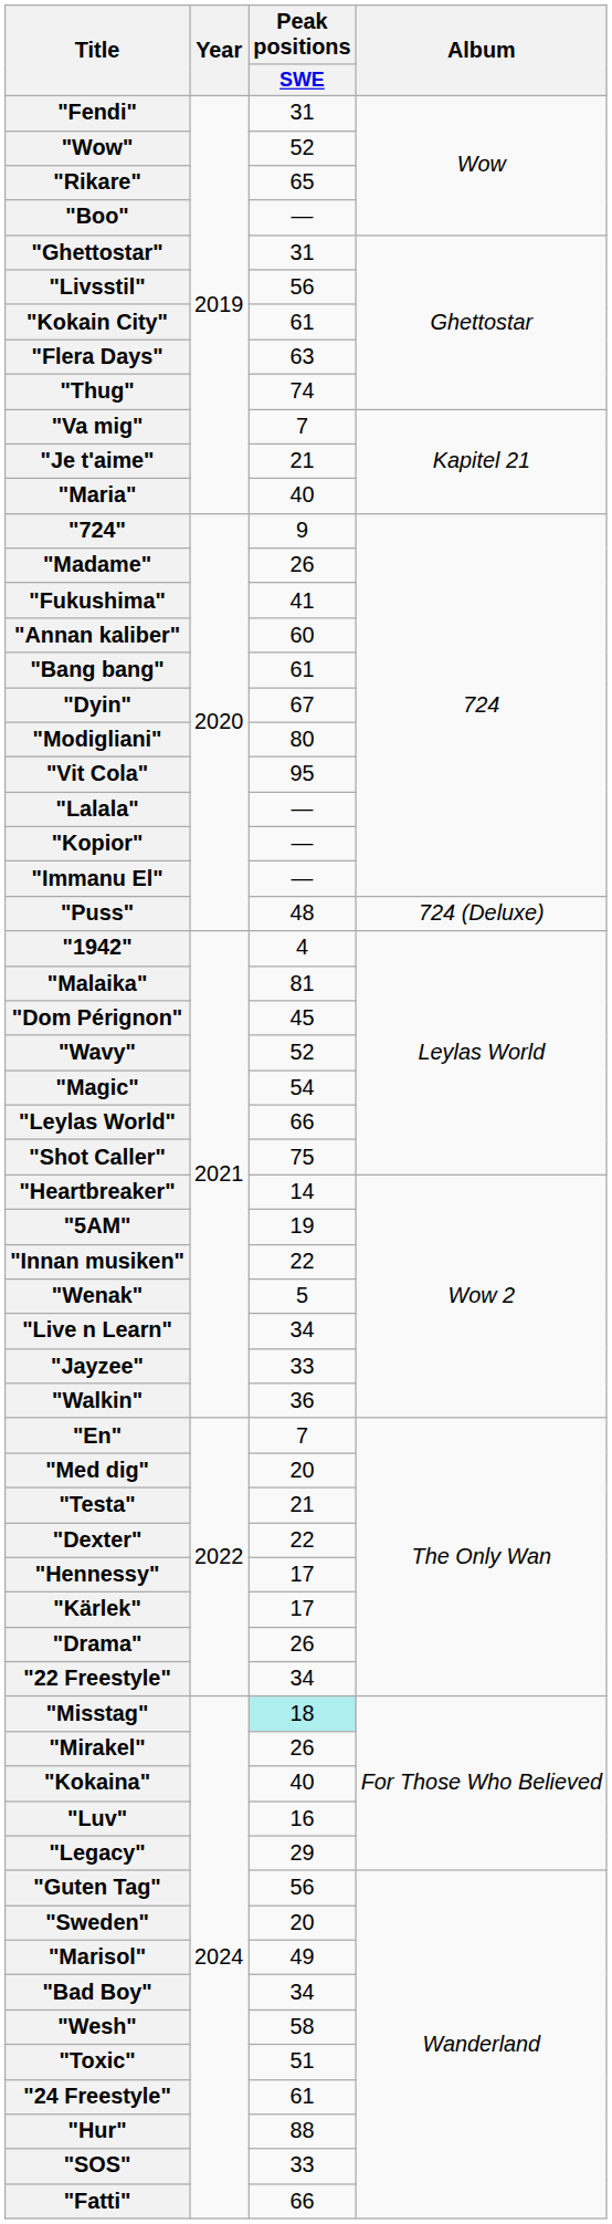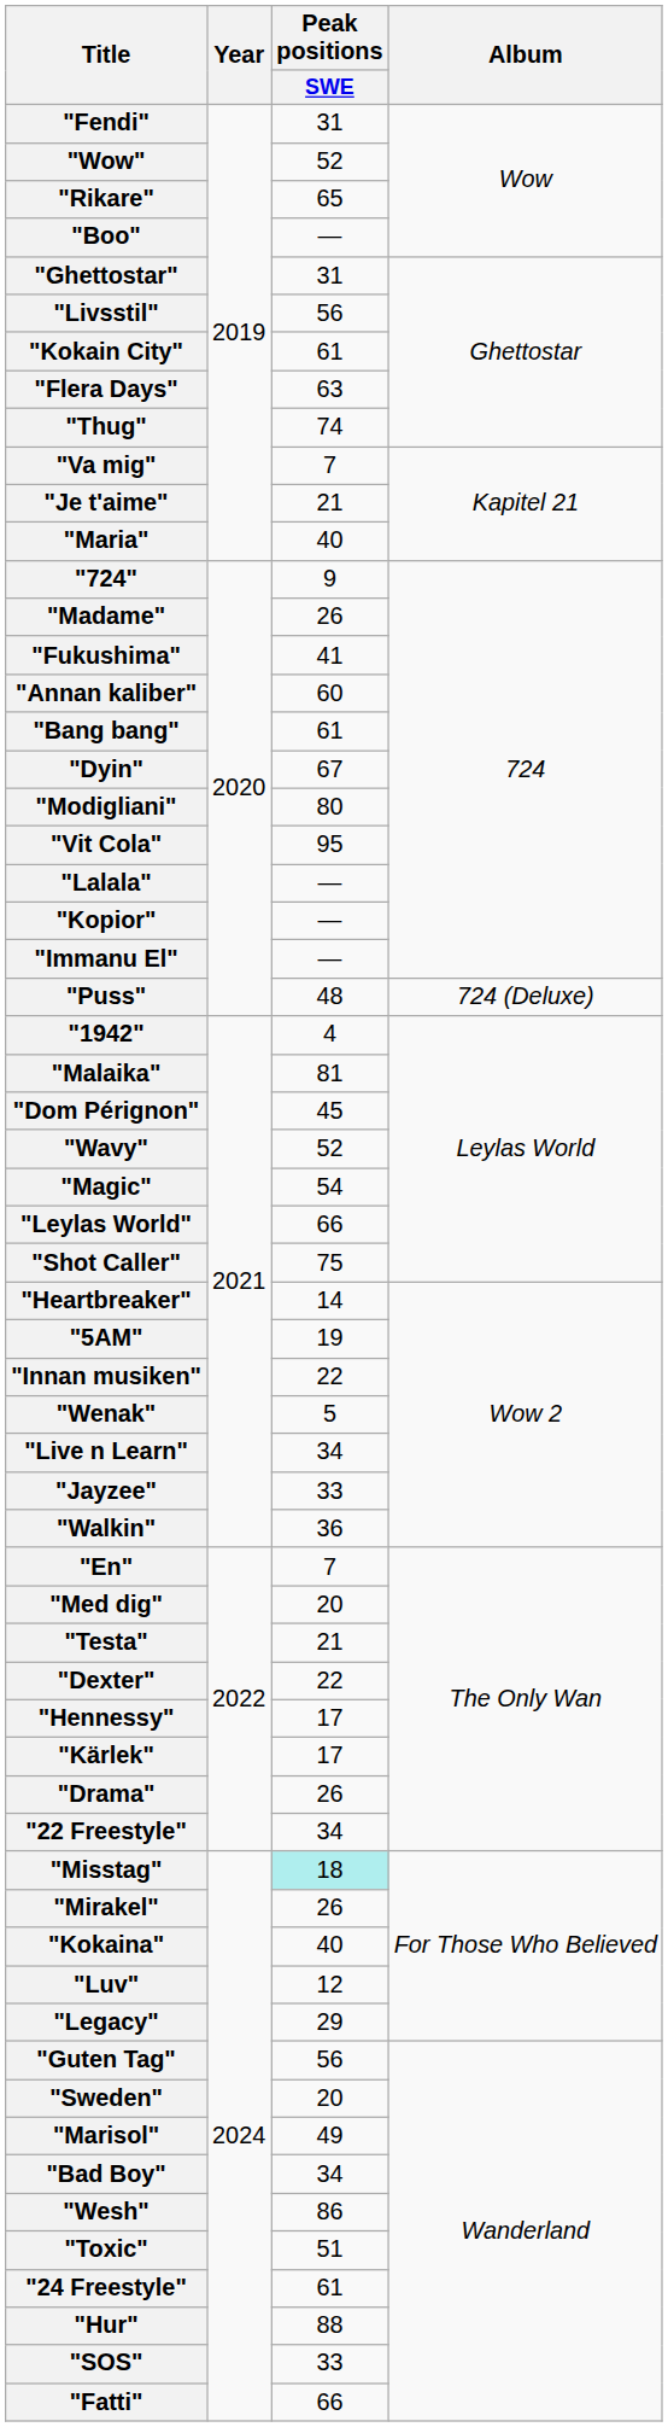 <table class="wikitable plainrowheaders" style="text-align:center">
 <tr>
 <th scope="col" rowspan="2">Title</th>
 <th scope="col" rowspan="2">Year</th>
 <th scope="col" colspan="1">Peak positions</th>
 <th scope="col" rowspan="2">Album</th>
 </tr>
 <tr>
 <th scope="col" style="width:3em;font-size:90%;"><a href='#'>SWE</a><br></th>
 </tr>
 <tr>
 <th scope="row">"Fendi"</th>
 <td rowspan="12">2019</td>
 <td>31</td>
 <td rowspan="4"><em>Wow</em></td>
 </tr>
 <tr>
 <th scope="row">"Wow"</th>
 <td>52</td>
 </tr>
 <tr>
 <th scope="row">"Rikare"</th>
 <td>65</td>
 </tr>
 <tr>
 <th scope="row">"Boo"</th>
 <td>—</td>
 </tr>
 <tr>
 <th scope="row">"Ghettostar"</th>
 <td>31</td>
 <td rowspan="5"><em>Ghettostar</em></td>
 </tr>
 <tr>
 <th scope="row">"Livsstil"</th>
 <td>56</td>
 </tr>
 <tr>
 <th scope="row">"Kokain City"</th>
 <td>61</td>
 </tr>
 <tr>
 <th scope="row">"Flera Days"</th>
 <td>63</td>
 </tr>
 <tr>
 <th scope="row">"Thug"</th>
 <td>74</td>
 </tr>
 <tr>
 <th scope="row">"Va mig"</th>
 <td>7</td>
 <td rowspan="3"><em>Kapitel 21</em></td>
 </tr>
 <tr>
 <th scope="row">"Je t'aime"</th>
 <td>21</td>
 </tr>
 <tr>
 <th scope="row">"Maria"</th>
 <td>40</td>
 </tr>
 <tr>
 <th scope="row">"724"</th>
 <td rowspan="12">2020</td>
 <td>9</td>
 <td rowspan="11"><em>724</em></td>
 </tr>
 <tr>
 <th scope="row">"Madame"</th>
 <td>26</td>
 </tr>
 <tr>
 <th scope="row">"Fukushima"</th>
 <td>41</td>
 </tr>
 <tr>
 <th scope="row">"Annan kaliber"</th>
 <td>60</td>
 </tr>
 <tr>
 <th scope="row">"Bang bang"</th>
 <td>61</td>
 </tr>
 <tr>
 <th scope="row">"Dyin"</th>
 <td>67</td>
 </tr>
 <tr>
 <th scope="row">"Modigliani"</th>
 <td>80</td>
 </tr>
 <tr>
 <th scope="row">"Vit Cola"</th>
 <td>95</td>
 </tr>
 <tr>
 <th scope="row">"Lalala"</th>
 <td>—</td>
 </tr>
 <tr>
 <th scope="row">"Kopior"</th>
 <td>—</td>
 </tr>
 <tr>
 <th scope="row">"Immanu El"</th>
 <td>—</td>
 </tr>
 <tr>
 <th scope="row">"Puss"</th>
 <td>48</td>
 <td><em>724 (Deluxe)</em></td>
 </tr>
 <tr>
 <th scope="row">"1942"</th>
 <td rowspan="14">2021</td>
 <td>4</td>
 <td rowspan="7"><em>Leylas World</em></td>
 </tr>
 <tr>
 <th scope="row">"Malaika"</th>
 <td>81<br></td>
 </tr>
 <tr>
 <th scope="row">"Dom Pérignon"</th>
 <td>45</td>
 </tr>
 <tr>
 <th scope="row">"Wavy"</th>
 <td>52</td>
 </tr>
 <tr>
 <th scope="row">"Magic"</th>
 <td>54</td>
 </tr>
 <tr>
 <th scope="row">"Leylas World"</th>
 <td>66</td>
 </tr>
 <tr>
 <th scope="row">"Shot Caller"</th>
 <td>75</td>
 </tr>
 <tr>
 <th scope="row">"Heartbreaker"</th>
 <td>14</td>
 <td rowspan="7"><em>Wow 2</em></td>
 </tr>
 <tr>
 <th scope="row">"5AM"</th>
 <td>19</td>
 </tr>
 <tr>
 <th scope="row">"Innan musiken"</th>
 <td>22</td>
 </tr>
 <tr>
 <th scope="row">"Wenak"</th>
 <td>5</td>
 </tr>
 <tr>
 <th scope="row">"Live n Learn"</th>
 <td>34</td>
 </tr>
 <tr>
 <th scope="row">"Jayzee"</th>
 <td>33</td>
 </tr>
 <tr>
 <th scope="row">"Walkin"</th>
 <td>36</td>
 </tr>
 <tr>
 <th scope="row">"En"</th>
 <td rowspan="8">2022</td>
 <td>7</td>
 <td rowspan="8"><em>The Only Wan</em></td>
 </tr>
 <tr>
 <th scope="row">"Med dig"</th>
 <td>20</td>
 </tr>
 <tr>
 <th scope="row">"Testa"</th>
 <td>21</td>
 </tr>
 <tr>
 <th scope="row">"Dexter"</th>
 <td>22</td>
 </tr>
 <tr>
 <th scope="row">"Hennessy"</th>
 <td>17</td>
 </tr>
 <tr>
 <th scope="row">"Kärlek"</th>
 <td>17<br></td>
 </tr>
 <tr>
 <th scope="row">"Drama"</th>
 <td>26<br></td>
 </tr>
 <tr>
 <th scope="row">"22 Freestyle"</th>
 <td>34<br></td>
 </tr>
 <tr>
 <th scope="row">"Misstag"</th>
 <td rowspan="15">2024</td>
 <td style="background: paleturquoise;">18</td>
 <td rowspan="5"><em>For Those Who Believed</em></td>
 </tr>
 <tr>
 <th scope="row">"Mirakel"</th>
 <td>26</td>
 </tr>
 <tr>
 <th scope="row">"Kokaina"</th>
 <td>40</td>
 </tr>
 <tr>
 <th scope="row">"Luv"</th>
-<td>16</td>
+<td>12</td>
 </tr>
 <tr>
 <th scope="row">"Legacy"</th>
 <td>29</td>
 </tr>
 <tr>
 <th scope="row">"Guten Tag"</th>
 <td>56</td>
 <td rowspan="10"><em>Wanderland</em></td>
 </tr>
 <tr>
 <th scope="row">"Sweden"</th>
 <td>20</td>
 </tr>
 <tr>
 <th scope="row">"Marisol"</th>
 <td>49</td>
 </tr>
 <tr>
 <th scope="row">"Bad Boy"</th>
 <td>34</td>
 </tr>
 <tr>
 <th scope="row">"Wesh"</th>
-<td>58</td>
+<td>86</td>
 </tr>
 <tr>
 <th scope="row">"Toxic"</th>
 <td>51</td>
 </tr>
 <tr>
 <th scope="row">"24 Freestyle"</th>
 <td>61</td>
 </tr>
 <tr>
 <th scope="row">"Hur"</th>
 <td>88</td>
 </tr>
 <tr>
 <th scope="row">"SOS"</th>
 <td>33</td>
 </tr>
 <tr>
 <th scope="row">"Fatti"</th>
 <td>66</td>
 </tr>
 </table>
